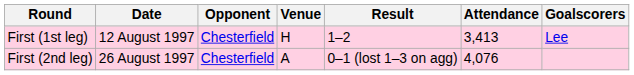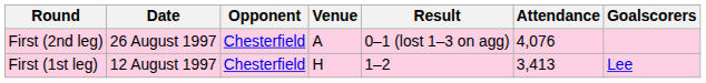 <table class="wikitable">
 <tr>
 <th>Round</th>
 <th>Date</th>
 <th>Opponent</th>
 <th>Venue</th>
 <th>Result</th>
 <th>Attendance</th>
 <th>Goalscorers</th>
 </tr>
 <tr style="background-color: #ffd0e3;">
+<td>First (2nd leg)</td>
+<td>26 August 1997</td>
+<td><a href='#'>Chesterfield</a></td>
+<td>A</td>
+<td>0–1 (lost 1–3 on agg)</td>
+<td>4,076</td>
+<td></td>
+</tr>
+<tr style="background-color: #ffd0e3;">
 <td>First (1st leg)</td>
 <td>12 August 1997</td>
 <td><a href='#'>Chesterfield</a></td>
 <td>H</td>
 <td>1–2</td>
 <td>3,413</td>
 <td><a href='#'>Lee</a></td>
 </tr>
-<tr style="background-color: #ffd0e3;">
-<td>First (2nd leg)</td>
-<td>26 August 1997</td>
-<td><a href='#'>Chesterfield</a></td>
-<td>A</td>
-<td>0–1 (lost 1–3 on agg)</td>
-<td>4,076</td>
-<td></td>
-</tr>
 </table>
